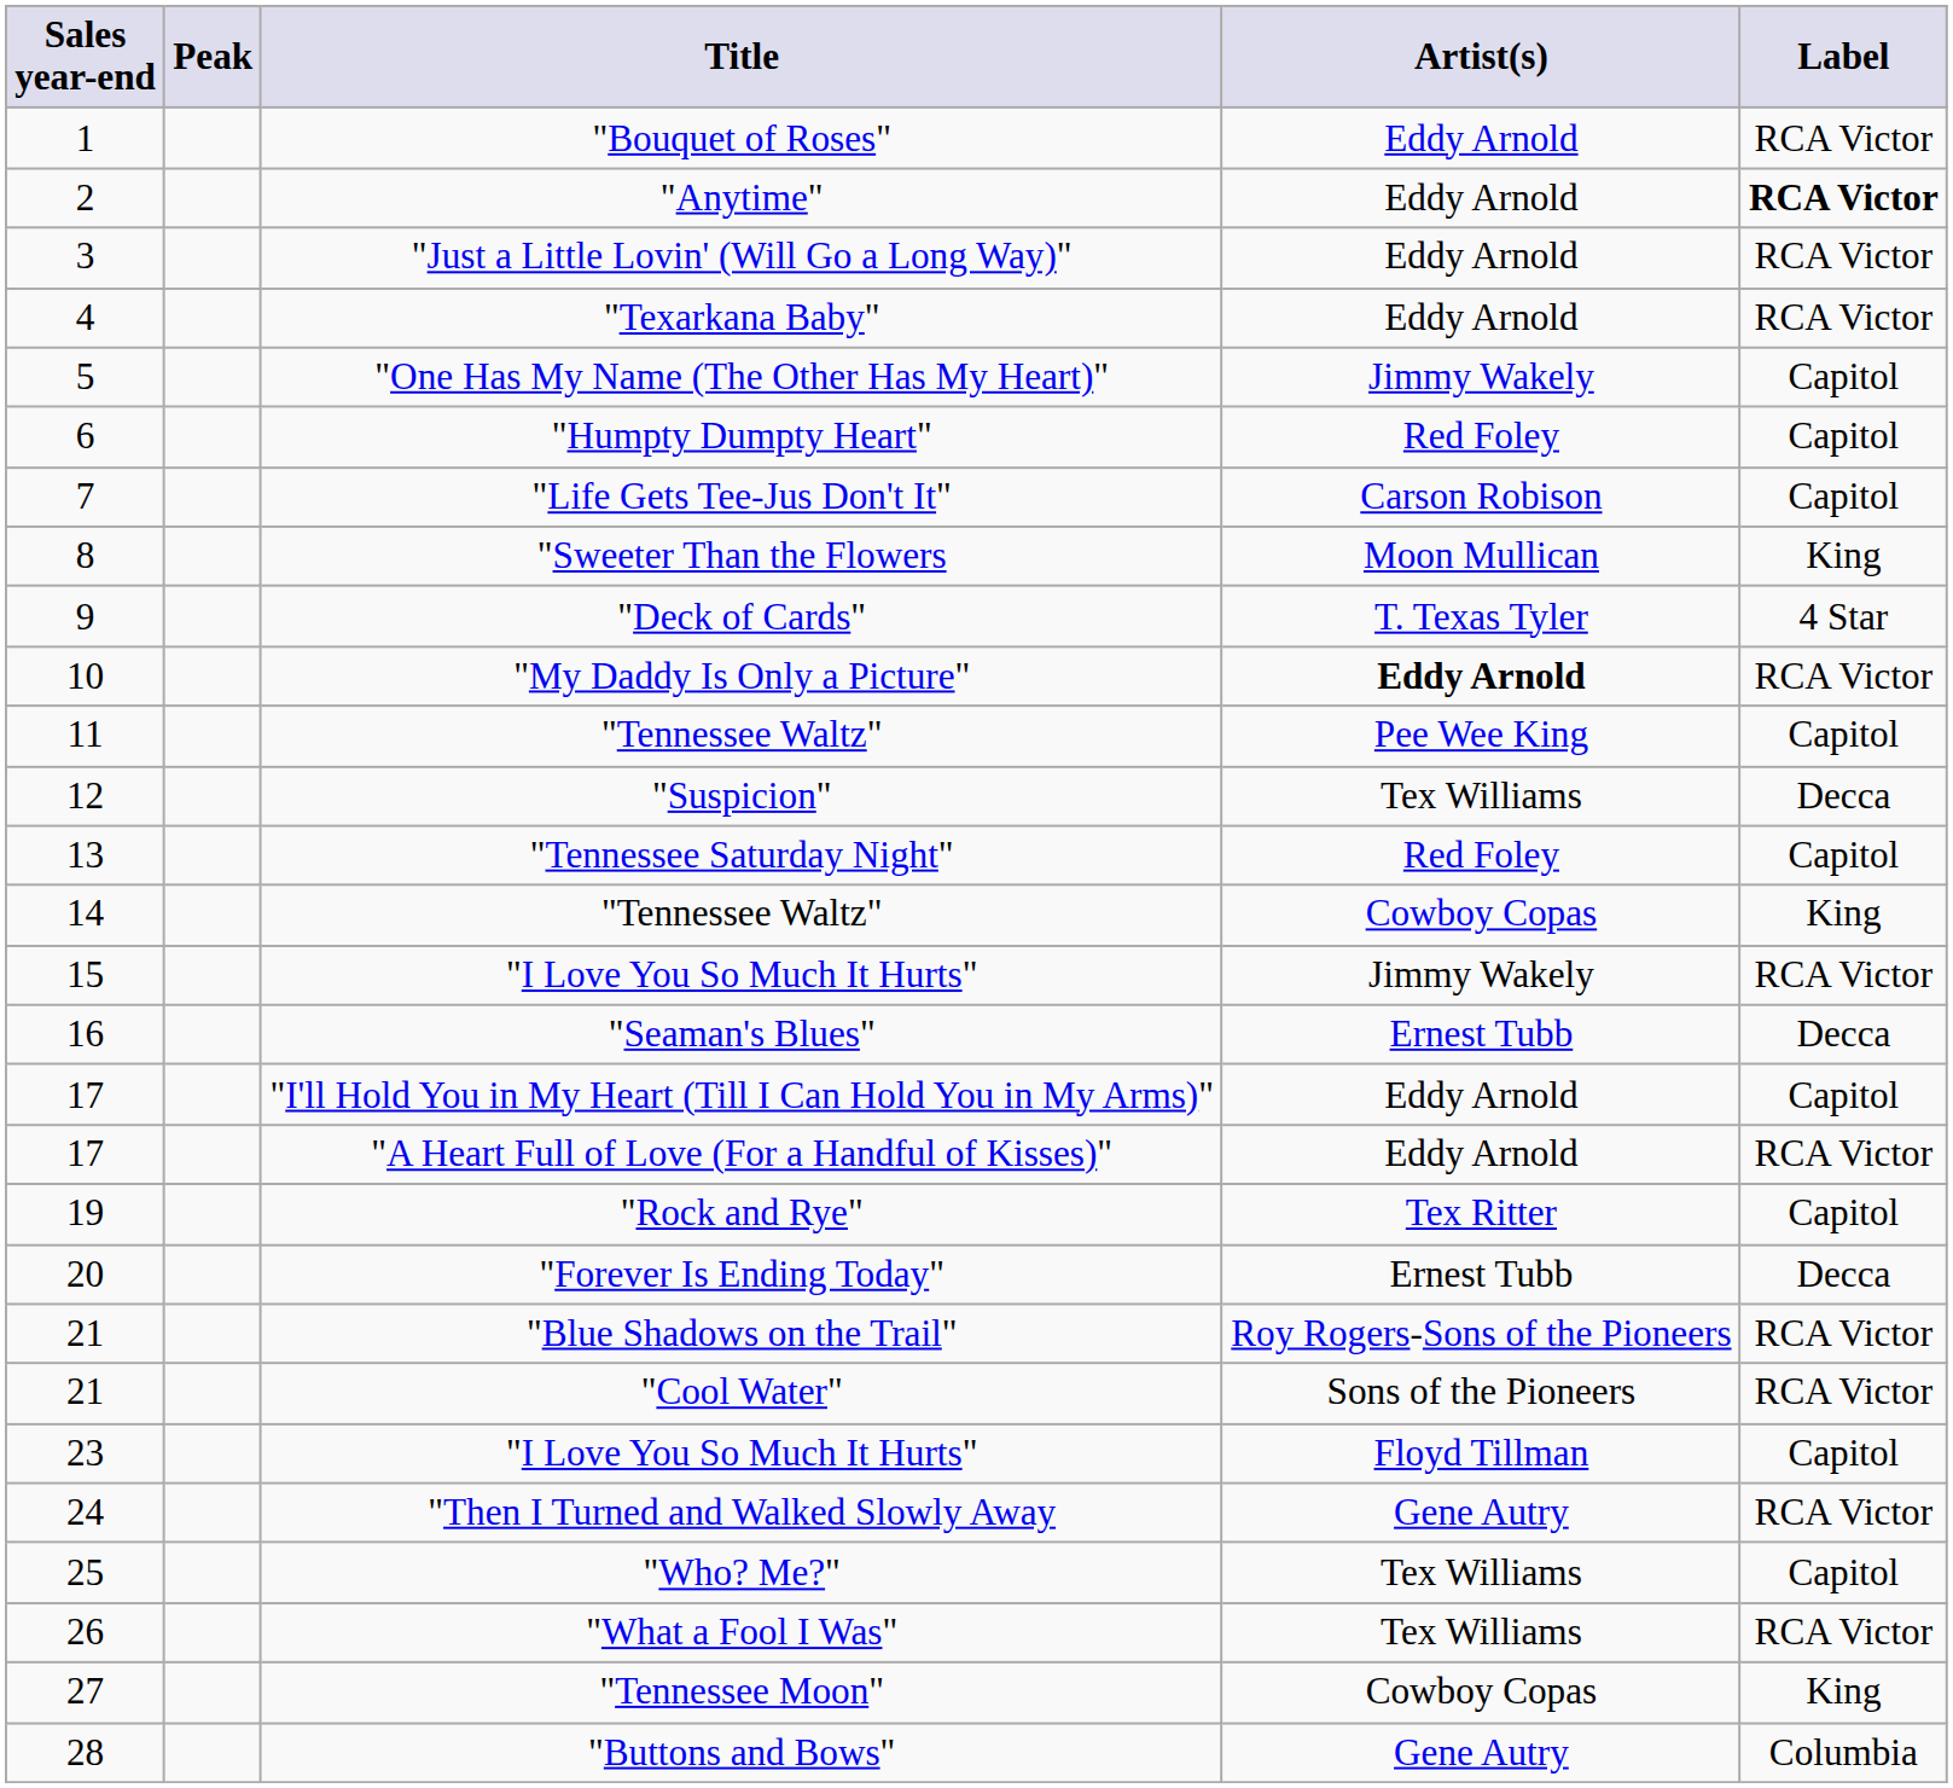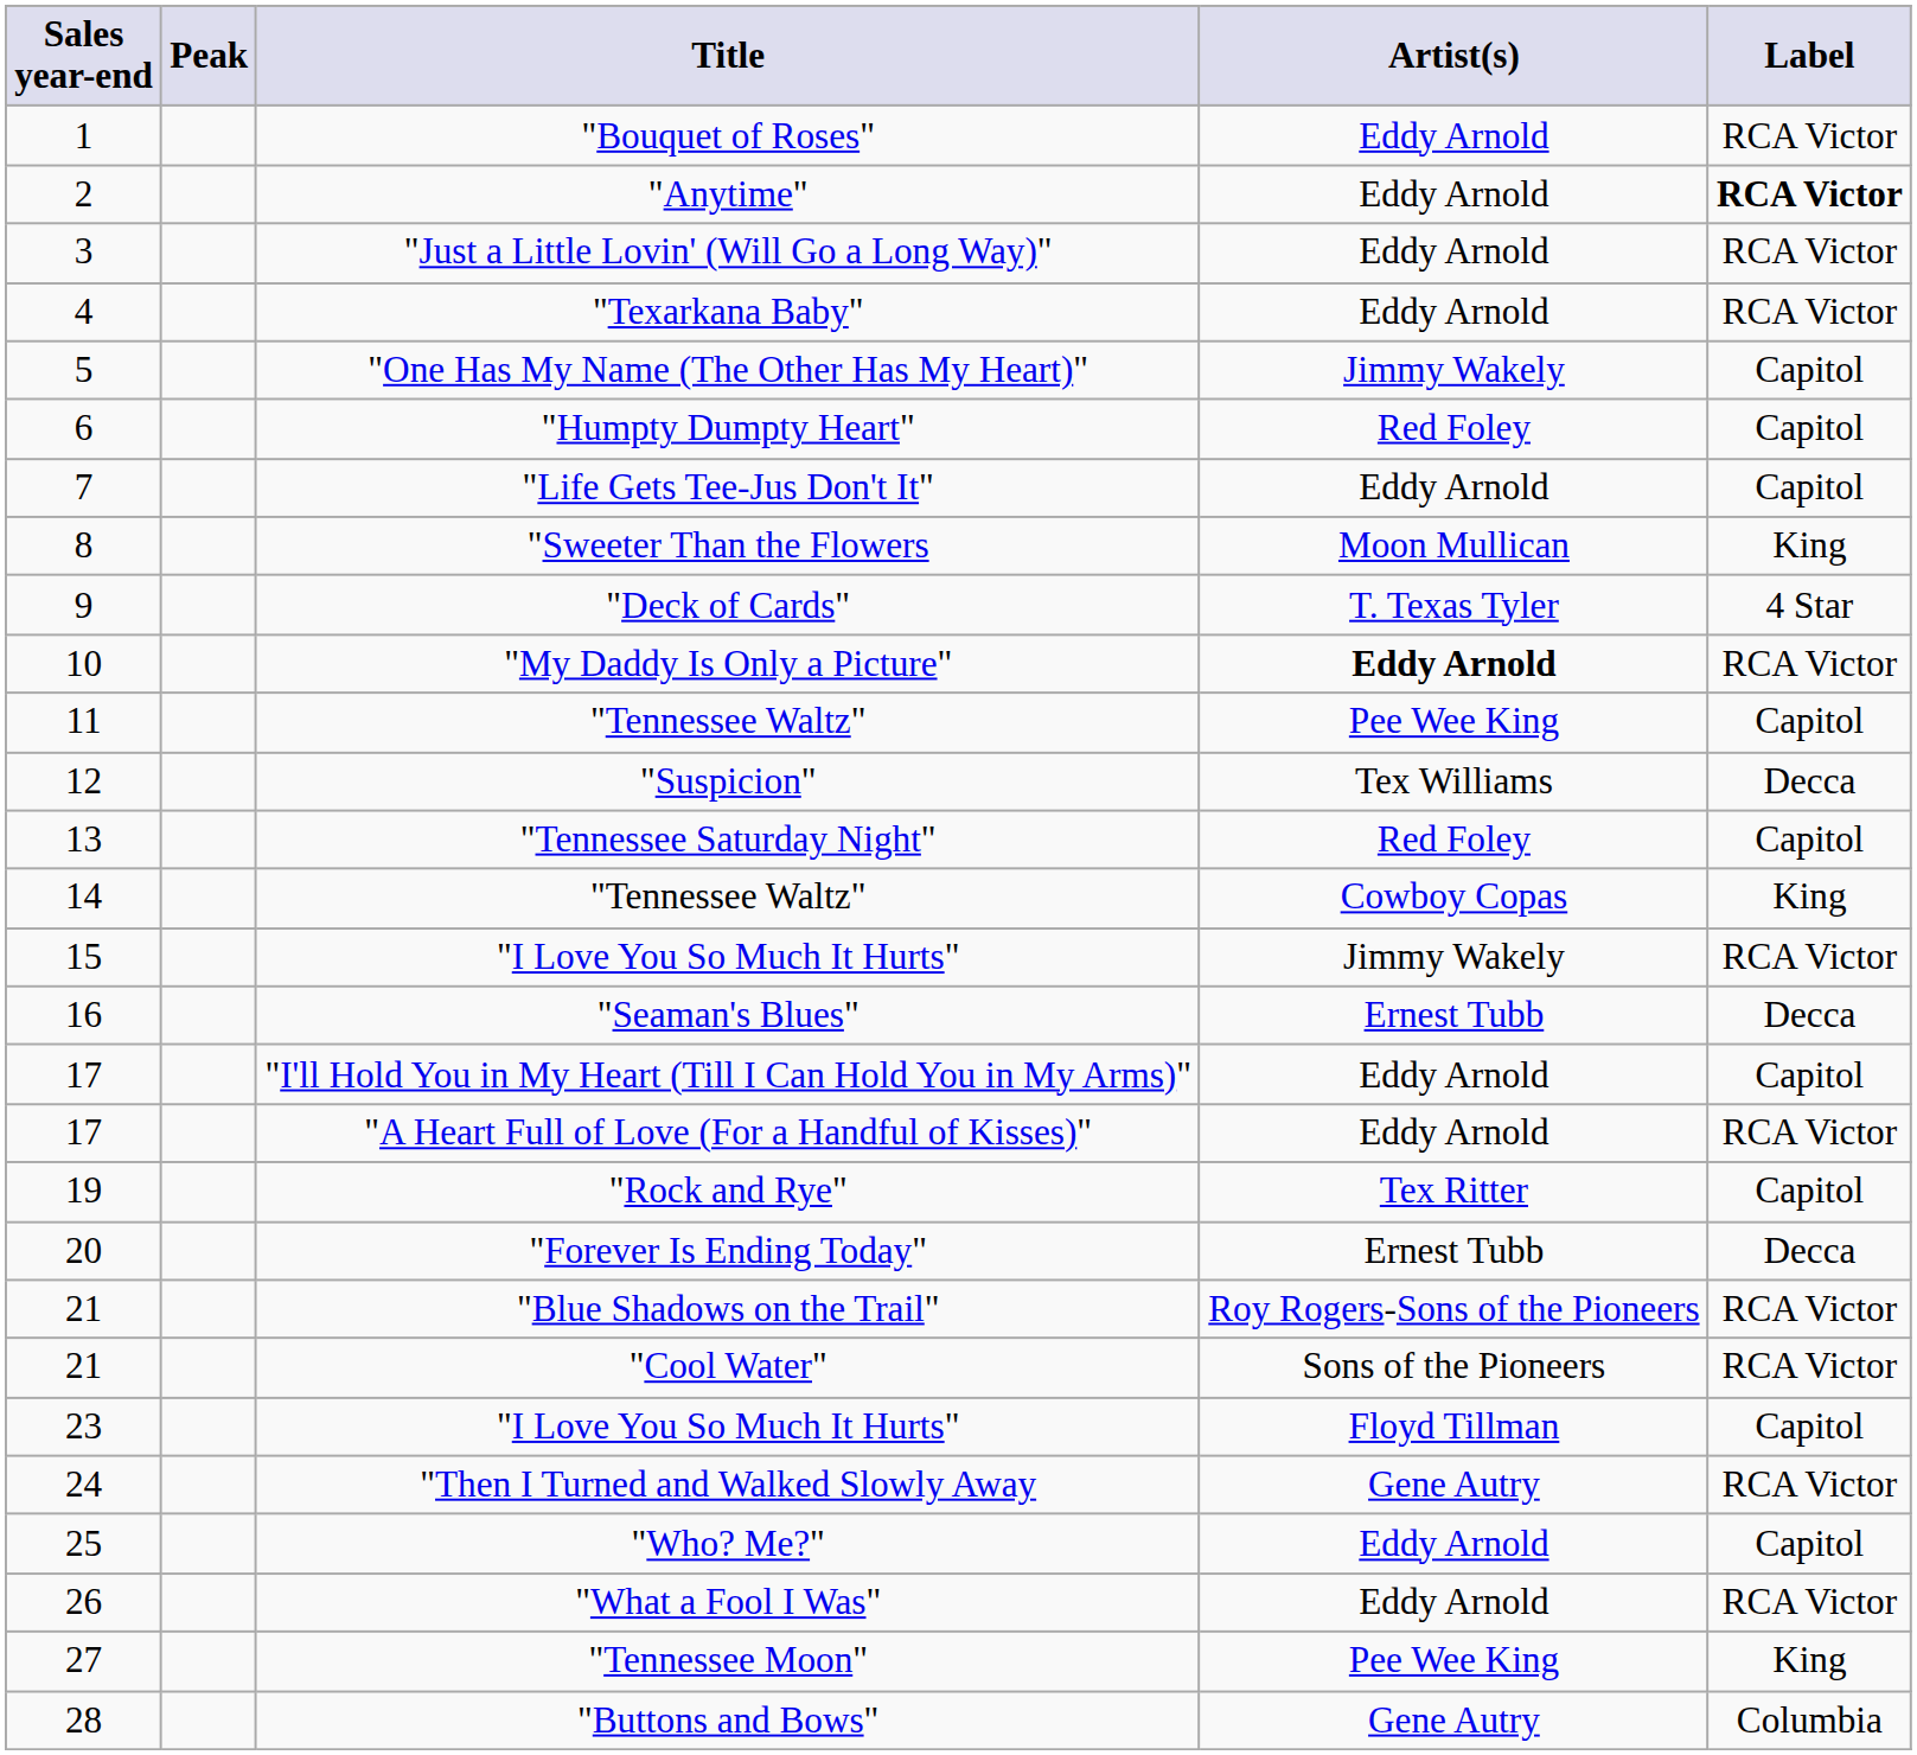 <table class="wikitable sortable" style="text-align: center">
 <tr>
 <th scope="col" style="background:#dde;">Sales<br>year-end</th>
 <th scope="col" style="background:#dde;">Peak</th>
 <th scope="col" style="background:#dde;">Title</th>
 <th scope="col" style="background:#dde;">Artist(s)</th>
 <th scope="col" style="background:#dde;">Label</th>
 </tr>
 <tr>
 <td>1</td>
 <td></td>
 <td>"<a href='#'>Bouquet of Roses</a>"</td>
 <td><a href='#'>Eddy Arnold</a></td>
 <td>RCA Victor</td>
 </tr>
 <tr>
 <td>2</td>
 <td></td>
 <td>"<a href='#'>Anytime</a>"</td>
 <td>Eddy Arnold</td>
 <td><strong>RCA Victor</strong></td>
 </tr>
 <tr>
 <td>3</td>
 <td></td>
 <td>"<a href='#'>Just a Little Lovin' (Will Go a Long Way)</a>"</td>
 <td>Eddy Arnold</td>
 <td>RCA Victor</td>
 </tr>
 <tr>
 <td>4</td>
 <td></td>
 <td>"<a href='#'>Texarkana Baby</a>"</td>
 <td>Eddy Arnold</td>
 <td>RCA Victor</td>
 </tr>
 <tr>
 <td>5</td>
 <td></td>
 <td>"<a href='#'>One Has My Name (The Other Has My Heart)</a>"</td>
 <td><a href='#'>Jimmy Wakely</a></td>
 <td>Capitol</td>
 </tr>
 <tr>
 <td>6</td>
 <td></td>
 <td>"<a href='#'>Humpty Dumpty Heart</a>"</td>
 <td><a href='#'>Red Foley</a></td>
 <td>Capitol</td>
 </tr>
 <tr>
 <td>7</td>
 <td></td>
 <td>"<a href='#'>Life Gets Tee-Jus Don't It</a>"</td>
-<td><a href='#'>Carson Robison</a></td>
+<td>Eddy Arnold</td>
 <td>Capitol</td>
 </tr>
 <tr>
 <td>8</td>
 <td></td>
 <td>"<a href='#'>Sweeter Than the Flowers</a></td>
 <td><a href='#'>Moon Mullican</a></td>
 <td>King</td>
 </tr>
 <tr>
 <td>9</td>
 <td></td>
 <td>"<a href='#'>Deck of Cards</a>"</td>
 <td><a href='#'>T. Texas Tyler</a></td>
 <td>4 Star</td>
 </tr>
 <tr>
 <td>10</td>
 <td></td>
 <td>"<a href='#'>My Daddy Is Only a Picture</a>"</td>
 <td><strong>Eddy Arnold</strong></td>
 <td>RCA Victor</td>
 </tr>
 <tr>
 <td>11</td>
 <td></td>
 <td>"<a href='#'>Tennessee Waltz</a>"</td>
 <td><a href='#'>Pee Wee King</a></td>
 <td>Capitol</td>
 </tr>
 <tr>
 <td>12</td>
 <td></td>
 <td>"<a href='#'>Suspicion</a>"</td>
 <td>Tex Williams</td>
 <td>Decca</td>
 </tr>
 <tr>
 <td>13</td>
 <td></td>
 <td>"<a href='#'>Tennessee Saturday Night</a>"</td>
 <td><a href='#'>Red Foley</a></td>
 <td>Capitol</td>
 </tr>
 <tr>
 <td>14</td>
 <td></td>
 <td>"Tennessee Waltz"</td>
 <td><a href='#'>Cowboy Copas</a></td>
 <td>King</td>
 </tr>
 <tr>
 <td>15</td>
 <td></td>
 <td>"<a href='#'>I Love You So Much It Hurts</a>"</td>
 <td>Jimmy Wakely</td>
 <td>RCA Victor</td>
 </tr>
 <tr>
 <td>16</td>
 <td></td>
 <td>"<a href='#'>Seaman's Blues</a>"</td>
 <td><a href='#'>Ernest Tubb</a></td>
 <td>Decca</td>
 </tr>
 <tr>
 <td>17</td>
 <td></td>
 <td>"<a href='#'>I'll Hold You in My Heart (Till I Can Hold You in My Arms)</a>"</td>
 <td>Eddy Arnold</td>
 <td>Capitol</td>
 </tr>
 <tr>
 <td>17</td>
 <td></td>
 <td>"<a href='#'>A Heart Full of Love (For a Handful of Kisses)</a>"</td>
 <td>Eddy Arnold</td>
 <td>RCA Victor</td>
 </tr>
 <tr>
 <td>19</td>
 <td></td>
 <td>"<a href='#'>Rock and Rye</a>"</td>
 <td><a href='#'>Tex Ritter</a></td>
 <td>Capitol</td>
 </tr>
 <tr>
 <td>20</td>
 <td></td>
 <td>"<a href='#'>Forever Is Ending Today</a>"</td>
 <td>Ernest Tubb</td>
 <td>Decca</td>
 </tr>
 <tr>
 <td>21</td>
 <td></td>
 <td>"<a href='#'>Blue Shadows on the Trail</a>"</td>
 <td><a href='#'>Roy Rogers</a>-<a href='#'>Sons of the Pioneers</a></td>
 <td>RCA Victor</td>
 </tr>
 <tr>
 <td>21</td>
 <td></td>
 <td>"<a href='#'>Cool Water</a>"</td>
 <td>Sons of the Pioneers</td>
 <td>RCA Victor</td>
 </tr>
 <tr>
 <td>23</td>
 <td></td>
 <td>"<a href='#'>I Love You So Much It Hurts</a>"</td>
 <td><a href='#'>Floyd Tillman</a></td>
 <td>Capitol</td>
 </tr>
 <tr>
 <td>24</td>
 <td></td>
 <td>"<a href='#'>Then I Turned and Walked Slowly Away</a></td>
 <td><a href='#'>Gene Autry</a></td>
 <td>RCA Victor</td>
 </tr>
 <tr>
 <td>25</td>
 <td></td>
 <td>"<a href='#'>Who? Me?</a>"</td>
-<td>Tex Williams</td>
+<td><a href='#'>Eddy Arnold</a></td>
 <td>Capitol</td>
 </tr>
 <tr>
 <td>26</td>
 <td></td>
 <td>"<a href='#'>What a Fool I Was</a>"</td>
-<td>Tex Williams</td>
+<td>Eddy Arnold</td>
 <td>RCA Victor</td>
 </tr>
 <tr>
 <td>27</td>
 <td></td>
 <td>"<a href='#'>Tennessee Moon</a>"</td>
-<td>Cowboy Copas</td>
+<td><a href='#'>Pee Wee King</a></td>
 <td>King</td>
 </tr>
 <tr>
 <td>28</td>
 <td></td>
 <td>"<a href='#'>Buttons and Bows</a>"</td>
 <td><a href='#'>Gene Autry</a></td>
 <td>Columbia</td>
 </tr>
 </table>
